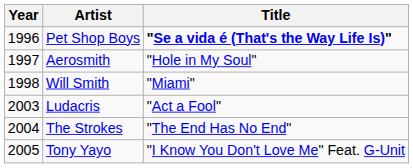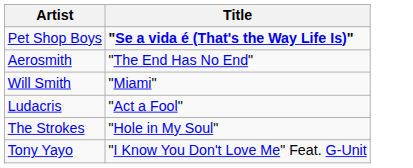 <table class = "wikitable sortable">
 <tr>
-<th>Year</th>
 <th>Artist</th>
 <th>Title</th>
 </tr>
 <tr>
-<td>1996</td>
 <td><a href='#'>Pet Shop Boys</a></td>
 <td><strong>"<a href='#'>Se a vida é (That's the Way Life Is)</a>"</strong></td>
 </tr>
 <tr>
-<td>1997</td>
 <td><a href='#'>Aerosmith</a></td>
-<td>"<a href='#'>Hole in My Soul</a>"</td>
+<td>"<a href='#'>The End Has No End</a>"</td>
 </tr>
 <tr>
-<td>1998</td>
 <td><a href='#'>Will Smith</a></td>
 <td>"<a href='#'>Miami</a>"</td>
 </tr>
 <tr>
-<td>2003</td>
 <td><a href='#'>Ludacris</a></td>
 <td>"<a href='#'>Act a Fool</a>"</td>
 </tr>
 <tr>
-<td>2004</td>
 <td><a href='#'>The Strokes</a></td>
-<td>"<a href='#'>The End Has No End</a>"</td>
+<td>"<a href='#'>Hole in My Soul</a>"</td>
 </tr>
 <tr>
-<td>2005</td>
 <td><a href='#'>Tony Yayo</a></td>
 <td>"<a href='#'>I Know You Don't Love Me</a>" Feat. <a href='#'>G-Unit</a></td>
 </tr>
 </table>
